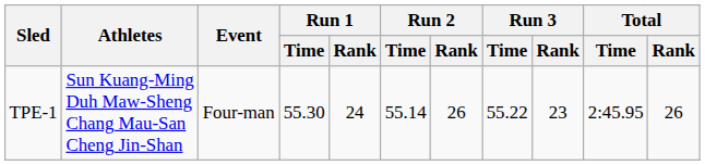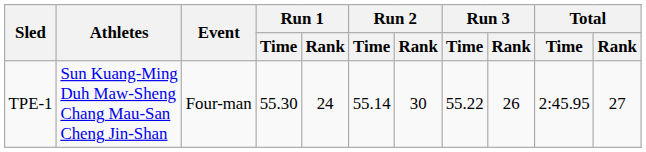 <table class="wikitable"  border="1" style="font-size:90%">
 <tr>
 <th rowspan="2">Sled</th>
 <th rowspan="2">Athletes</th>
 <th rowspan="2">Event</th>
 <th colspan="2">Run 1</th>
 <th colspan="2">Run 2</th>
 <th colspan="2">Run 3</th>
 <th colspan="2">Total</th>
 </tr>
 <tr>
 <th>Time</th>
 <th>Rank</th>
 <th>Time</th>
 <th>Rank</th>
 <th>Time</th>
 <th>Rank</th>
 <th>Time</th>
 <th>Rank</th>
 </tr>
 <tr>
 <td align="center">TPE-1</td>
 <td><a href='#'>Sun Kuang-Ming</a><br><a href='#'>Duh Maw-Sheng</a><br><a href='#'>Chang Mau-San</a><br><a href='#'>Cheng Jin-Shan</a></td>
 <td>Four-man</td>
 <td align="center">55.30</td>
 <td align="center">24</td>
 <td align="center">55.14</td>
+<td align="center">30</td>
+<td align="center">55.22</td>
 <td align="center">26</td>
-<td align="center">55.22</td>
-<td align="center">23</td>
 <td align="center">2:45.95</td>
-<td align="center">26</td>
+<td align="center">27</td>
 </tr>
 </table>
